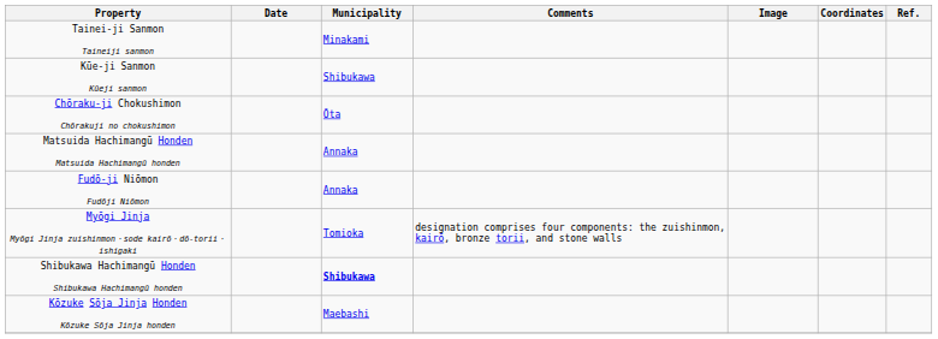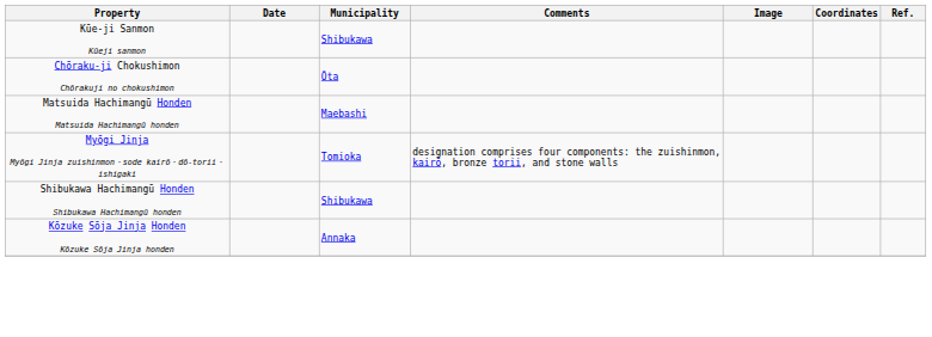 <table class="wikitable sortable"  style="width:100%;">
 <tr>
 <th width="25%" align="left">Property</th>
 <th width="10%" align="left" data-sort-type="number">Date</th>
 <th width="10%" aligūn="left">Municipality</th>
 <th width="35%" align="left" class="unsortable">Comments</th>
 <th width="10%" align="left" class="unsortable">Image</th>
 <th width="5%" align="left" class="unsortable">Coordinates</th>
 <th width="5%" align="left" class="unsortable">Ref.</th>
-</tr>
-<tr>
-<td align="center">Tainei-ji Sanmon<br><br><small><em>Taineiji sanmon</em></small></td>
-<td></td>
-<td><a href='#'>Minakami</a></td>
-<td></td>
-<td></td>
-<td></td>
-<td></td>
 </tr>
 <tr>
 <td align="center">Kūe-ji Sanmon<br><br><small><em>Kūeji sanmon</em></small></td>
 <td></td>
 <td><a href='#'>Shibukawa</a></td>
 <td></td>
 <td></td>
 <td></td>
 <td></td>
 </tr>
 <tr>
 <td align="center"><a href='#'>Chōraku-ji</a> Chokushimon<br><br><small><em>Chōrakuji no chokushimon</em></small></td>
 <td></td>
 <td><a href='#'>Ōta</a></td>
 <td></td>
 <td></td>
 <td></td>
 <td></td>
 </tr>
 <tr>
 <td align="center">Matsuida Hachimangū <a href='#'>Honden</a><br><br><small><em>Matsuida Hachimangū honden</em></small></td>
 <td></td>
-<td><a href='#'>Annaka</a></td>
-<td></td>
-<td></td>
-<td></td>
-<td></td>
-</tr>
-<tr>
-<td align="center"><a href='#'>Fudō-ji</a> Niōmon<br><br><small><em>Fudōji Niōmon</em></small></td>
-<td></td>
-<td><a href='#'>Annaka</a></td>
+<td><a href='#'>Maebashi</a></td>
 <td></td>
 <td></td>
 <td></td>
 <td></td>
 </tr>
 <tr>
 <td align="center"><a href='#'>Myōgi Jinja</a><br><br><small><em>Myōgi Jinja zuishinmon・sode kairō・dō-torii・ishigaki</em></small></td>
 <td></td>
 <td><a href='#'>Tomioka</a></td>
 <td>designation comprises four components: the zuishinmon, <a href='#'>kairō</a>, bronze <a href='#'>torii</a>, and stone walls</td>
 <td></td>
 <td></td>
 <td></td>
 </tr>
 <tr>
 <td align="center">Shibukawa Hachimangū <a href='#'>Honden</a><br><br><small><em>Shibukawa Hachimangū honden</em></small></td>
 <td></td>
-<td><strong><a href='#'>Shibukawa</a></strong></td>
+<td><a href='#'>Shibukawa</a></td>
 <td></td>
 <td></td>
 <td></td>
 <td></td>
 </tr>
 <tr>
 <td align="center"><a href='#'>Kōzuke</a> <a href='#'>Sōja Jinja</a> <a href='#'>Honden</a><br><br><small><em>Kōzuke Sōja Jinja honden</em></small></td>
 <td></td>
-<td><a href='#'>Maebashi</a></td>
+<td><a href='#'>Annaka</a></td>
 <td></td>
 <td></td>
 <td></td>
 <td></td>
 </tr>
 <tr>
 </tr>
 </table>
